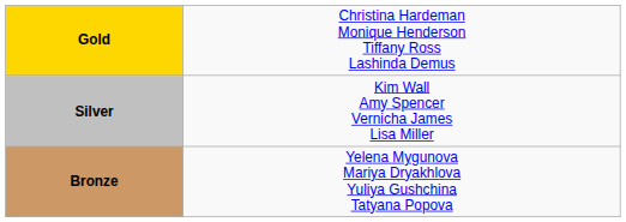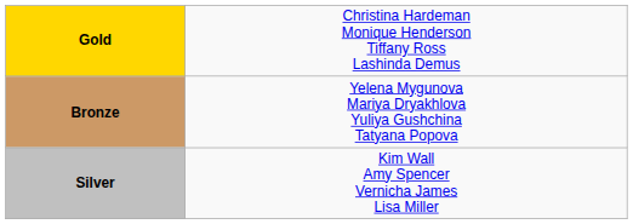 <table class="wikitable" style="text-align:center; " width="35%">
 <tr>
 <td bgcolor="gold"><strong>Gold</strong></td>
 <td><a href='#'>Christina Hardeman</a><br><a href='#'>Monique Henderson</a><br><a href='#'>Tiffany Ross</a><br><a href='#'>Lashinda Demus</a><br>  <small><em></em></small></td>
 </tr>
 <tr>
+<td bgcolor="CC9966"><strong>Bronze</strong></td>
+<td><a href='#'>Yelena Mygunova</a><br><a href='#'>Mariya Dryakhlova</a><br><a href='#'>Yuliya Gushchina</a><br><a href='#'>Tatyana Popova</a><br>  <small><em></em></small></td>
+</tr>
+<tr>
 <td bgcolor="silver"><strong>Silver</strong></td>
 <td><a href='#'>Kim Wall</a><br><a href='#'>Amy Spencer</a><br><a href='#'>Vernicha James</a><br><a href='#'>Lisa Miller</a><br>  <small><em></em></small></td>
 </tr>
-<tr>
-<td bgcolor="CC9966"><strong>Bronze</strong></td>
-<td><a href='#'>Yelena Mygunova</a><br><a href='#'>Mariya Dryakhlova</a><br><a href='#'>Yuliya Gushchina</a><br><a href='#'>Tatyana Popova</a><br>  <small><em></em></small></td>
-</tr>
 </table>
